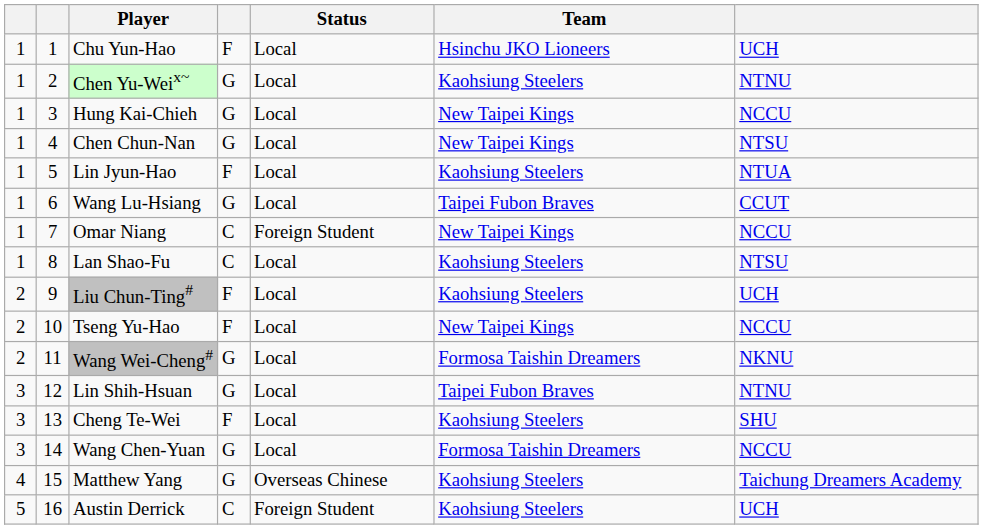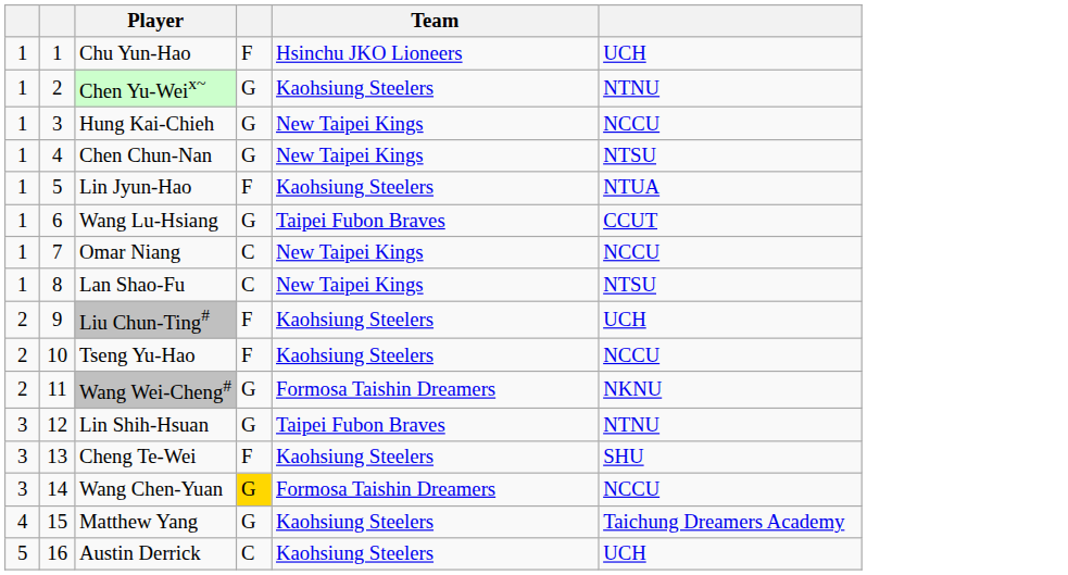 <table class="wikitable sortable" style="text-align:left">
 <tr>
 <th style="width:20px;"></th>
 <th style="width:20px;"></th>
 <th style="width:120px;">Player</th>
 <th style="width:20px;"></th>
-<th style="width:150px;">Status</th>
 <th style="width:250px;">Team</th>
 <th style="width:200px;"></th>
 </tr>
 <tr>
 <td style="text-align:center;">1</td>
 <td style="text-align:center;">1</td>
 <td>Chu Yun-Hao</td>
 <td>F</td>
-<td>Local</td>
 <td><a href='#'>Hsinchu JKO Lioneers</a></td>
 <td><a href='#'>UCH</a></td>
 </tr>
 <tr>
 <td style="text-align:center;">1</td>
 <td style="text-align:center;">2</td>
 <td bgcolor="CCFFCC">Chen Yu-Wei<sup>x~</sup></td>
 <td>G</td>
-<td>Local</td>
 <td><a href='#'>Kaohsiung Steelers</a></td>
 <td><a href='#'>NTNU</a></td>
 </tr>
 <tr>
 <td style="text-align:center;">1</td>
 <td style="text-align:center;">3</td>
 <td>Hung Kai-Chieh</td>
 <td>G</td>
-<td>Local</td>
 <td><a href='#'>New Taipei Kings</a></td>
 <td><a href='#'>NCCU</a></td>
 </tr>
 <tr>
 <td style="text-align:center;">1</td>
 <td style="text-align:center;">4</td>
 <td>Chen Chun-Nan</td>
 <td>G</td>
-<td>Local</td>
 <td><a href='#'>New Taipei Kings</a></td>
 <td><a href='#'>NTSU</a></td>
 </tr>
 <tr>
 <td style="text-align:center;">1</td>
 <td style="text-align:center;">5</td>
 <td>Lin Jyun-Hao</td>
 <td>F</td>
-<td>Local</td>
 <td><a href='#'>Kaohsiung Steelers</a></td>
 <td><a href='#'>NTUA</a></td>
 </tr>
 <tr>
 <td style="text-align:center;">1</td>
 <td style="text-align:center;">6</td>
 <td>Wang Lu-Hsiang</td>
 <td>G</td>
-<td>Local</td>
 <td><a href='#'>Taipei Fubon Braves</a></td>
 <td><a href='#'>CCUT</a></td>
 </tr>
 <tr>
 <td style="text-align:center;">1</td>
 <td style="text-align:center;">7</td>
 <td>Omar Niang</td>
 <td>C</td>
-<td>Foreign Student</td>
 <td><a href='#'>New Taipei Kings</a></td>
 <td><a href='#'>NCCU</a></td>
 </tr>
 <tr>
 <td style="text-align:center;">1</td>
 <td style="text-align:center;">8</td>
 <td>Lan Shao-Fu</td>
 <td>C</td>
-<td>Local</td>
-<td><a href='#'>Kaohsiung Steelers</a></td>
+<td><a href='#'>New Taipei Kings</a></td>
 <td><a href='#'>NTSU</a></td>
 </tr>
 <tr>
 <td style="text-align:center;">2</td>
 <td style="text-align:center;">9</td>
 <td bgcolor="#C0C0C0">Liu Chun-Ting<sup>#</sup></td>
 <td>F</td>
-<td>Local</td>
 <td><a href='#'>Kaohsiung Steelers</a></td>
 <td><a href='#'>UCH</a></td>
 </tr>
 <tr>
 <td style="text-align:center;">2</td>
 <td style="text-align:center;">10</td>
 <td>Tseng Yu-Hao</td>
 <td>F</td>
-<td>Local</td>
-<td><a href='#'>New Taipei Kings</a></td>
+<td><a href='#'>Kaohsiung Steelers</a></td>
 <td><a href='#'>NCCU</a></td>
 </tr>
 <tr>
 <td style="text-align:center;">2</td>
 <td style="text-align:center;">11</td>
 <td bgcolor="#C0C0C0">Wang Wei-Cheng<sup>#</sup></td>
 <td>G</td>
-<td>Local</td>
 <td><a href='#'>Formosa Taishin Dreamers</a></td>
 <td><a href='#'>NKNU</a></td>
 </tr>
 <tr>
 <td style="text-align:center;">3</td>
 <td style="text-align:center;">12</td>
 <td>Lin Shih-Hsuan</td>
 <td>G</td>
-<td>Local</td>
 <td><a href='#'>Taipei Fubon Braves</a></td>
 <td><a href='#'>NTNU</a></td>
 </tr>
 <tr>
 <td style="text-align:center;">3</td>
 <td style="text-align:center;">13</td>
 <td>Cheng Te-Wei</td>
 <td>F</td>
-<td>Local</td>
 <td><a href='#'>Kaohsiung Steelers</a></td>
 <td><a href='#'>SHU</a></td>
 </tr>
 <tr>
 <td style="text-align:center;">3</td>
 <td style="text-align:center;">14</td>
 <td>Wang Chen-Yuan</td>
-<td>G</td>
-<td>Local</td>
+<td style="background: gold;">G</td>
 <td><a href='#'>Formosa Taishin Dreamers</a></td>
 <td><a href='#'>NCCU</a></td>
 </tr>
 <tr>
 <td style="text-align:center;">4</td>
 <td style="text-align:center;">15</td>
 <td>Matthew Yang</td>
 <td>G</td>
-<td>Overseas Chinese</td>
 <td><a href='#'>Kaohsiung Steelers</a></td>
 <td><a href='#'>Taichung Dreamers Academy</a></td>
 </tr>
 <tr>
 <td style="text-align:center;">5</td>
 <td style="text-align:center;">16</td>
 <td>Austin Derrick</td>
 <td>C</td>
-<td>Foreign Student</td>
 <td><a href='#'>Kaohsiung Steelers</a></td>
 <td><a href='#'>UCH</a></td>
 </tr>
 </table>
